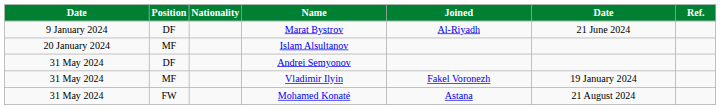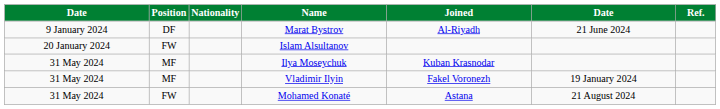 <table class="wikitable"  style="text-align:center; font-size:90%; ">
 <tr>
 <th style="background:#008033; color:white; width:200px;">Date</th>
 <th style="background:#008033; color:white; width:50px;">Position</th>
 <th style="background:#008033; color:white; width:50px;">Nationality</th>
 <th style="background:#008033; color:white; width:200px;">Name</th>
 <th style="background:#008033; color:white; width:200px;">Joined</th>
 <th style="background:#008033; color:white; width:200px;">Date</th>
 <th style="background:#008033; color:white; width:50px;">Ref.</th>
 </tr>
 <tr>
 <td>9 January 2024</td>
 <td>DF</td>
 <td></td>
 <td><a href='#'>Marat Bystrov</a></td>
 <td><a href='#'>Al-Riyadh</a></td>
 <td>21 June 2024</td>
 <td></td>
 </tr>
 <tr>
 <td>20 January 2024</td>
-<td>MF</td>
+<td>FW</td>
 <td></td>
 <td><a href='#'>Islam Alsultanov</a></td>
 <td></td>
 <td></td>
 <td></td>
 </tr>
 <tr>
 <td>31 May 2024</td>
-<td>DF</td>
+<td>MF</td>
 <td></td>
-<td><a href='#'>Andrei Semyonov</a></td>
-<td></td>
+<td><a href='#'>Ilya Moseychuk</a></td>
+<td><a href='#'>Kuban Krasnodar</a></td>
 <td></td>
 <td></td>
 </tr>
 <tr>
 <td>31 May 2024</td>
 <td>MF</td>
 <td></td>
 <td><a href='#'>Vladimir Ilyin</a></td>
 <td><a href='#'>Fakel Voronezh</a></td>
 <td>19 January 2024</td>
 <td></td>
 </tr>
 <tr>
 <td>31 May 2024</td>
 <td>FW</td>
 <td></td>
 <td><a href='#'>Mohamed Konaté</a></td>
 <td><a href='#'>Astana</a></td>
 <td>21 August 2024</td>
 <td></td>
 </tr>
 </table>
